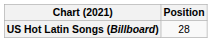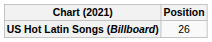 <table class="wikitable plainrowheaders" style="text-align:center">
 <tr>
 <th scope="col">Chart (2021)</th>
 <th scope="col">Position</th>
 </tr>
 <tr>
 <th scope="row">US Hot Latin Songs (<em>Billboard</em>)</th>
-<td>28</td>
+<td>26</td>
 </tr>
 </table>
